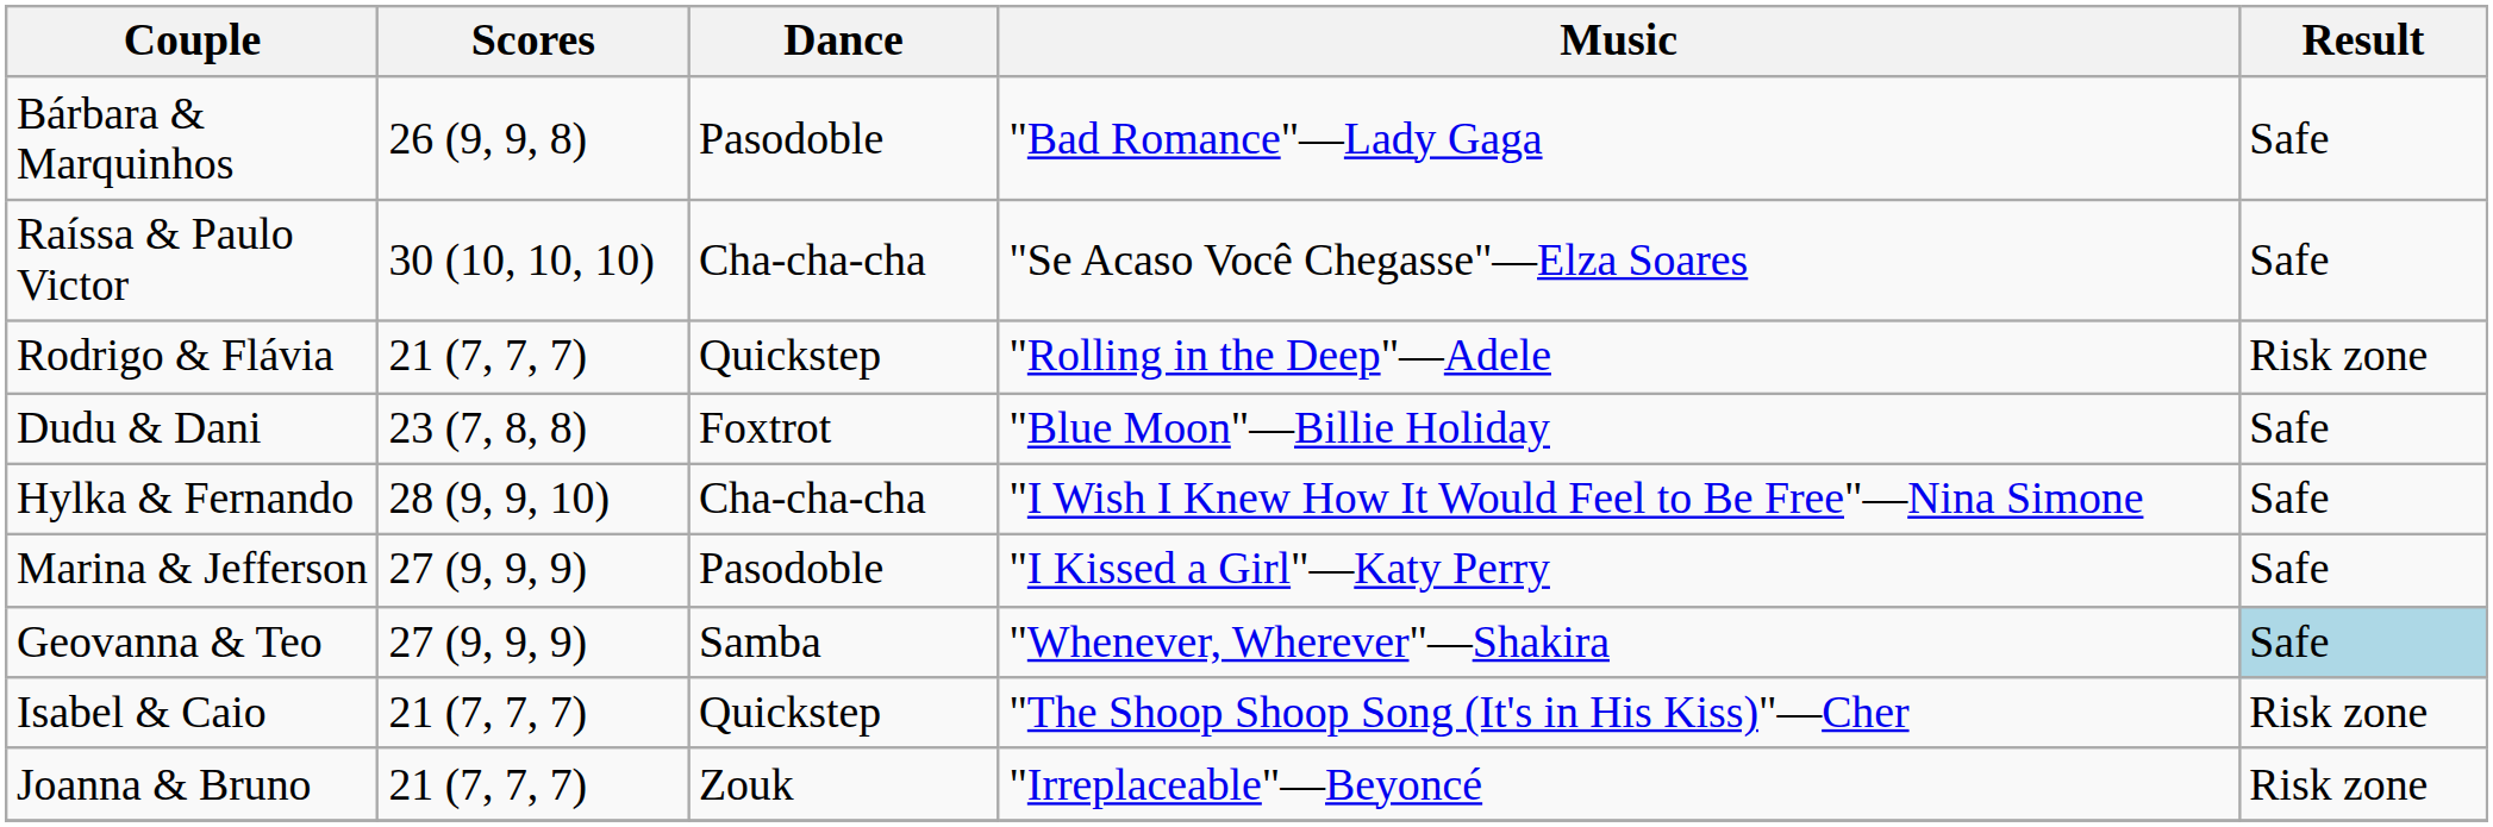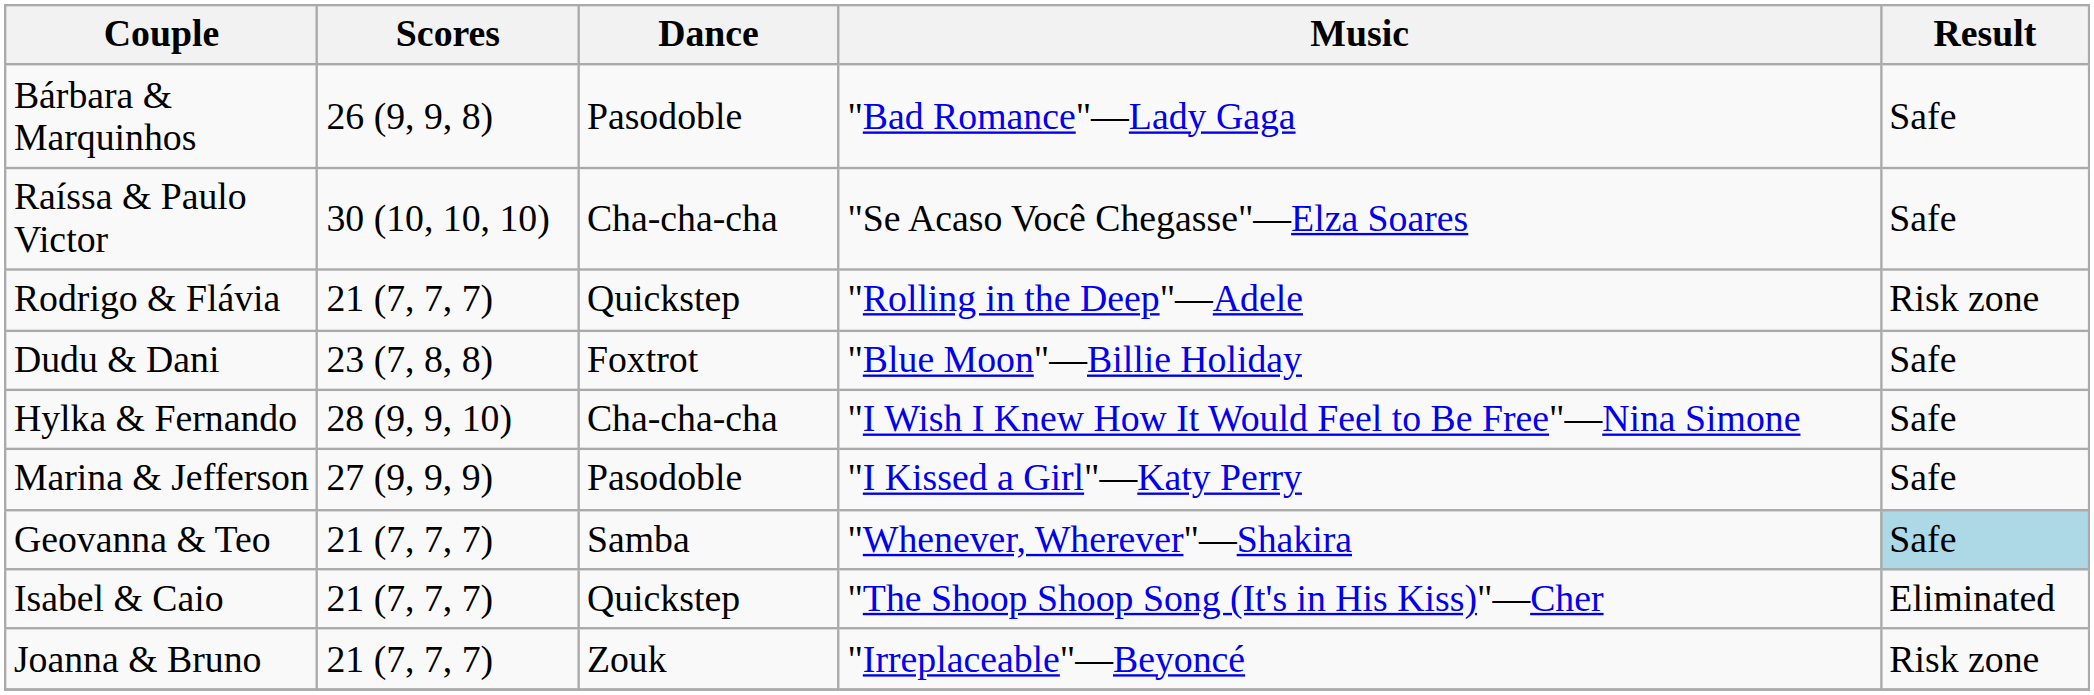 <table class="wikitable sortable" style="width:100%;">
 <tr>
 <th style="width:15.0%;">Couple</th>
 <th style="width:12.5%;">Scores</th>
 <th style="width:12.5%;">Dance</th>
 <th style="width:50.0%;">Music</th>
 <th style="width:10.0%;">Result</th>
 </tr>
 <tr>
 <td>Bárbara & Marquinhos</td>
 <td>26 (9, 9, 8)</td>
 <td>Pasodoble</td>
 <td>"<a href='#'>Bad Romance</a>"—<a href='#'>Lady Gaga</a></td>
 <td>Safe</td>
 </tr>
 <tr>
 <td>Raíssa & Paulo Victor</td>
 <td>30 (10, 10, 10)</td>
 <td>Cha-cha-cha</td>
 <td>"Se Acaso Você Chegasse"—<a href='#'>Elza Soares</a></td>
 <td>Safe</td>
 </tr>
 <tr>
 <td>Rodrigo & Flávia</td>
 <td>21 (7, 7, 7)</td>
 <td>Quickstep</td>
 <td>"<a href='#'>Rolling in the Deep</a>"—<a href='#'>Adele</a></td>
 <td>Risk zone</td>
 </tr>
 <tr>
 <td>Dudu & Dani</td>
 <td>23 (7, 8, 8)</td>
 <td>Foxtrot</td>
 <td>"<a href='#'>Blue Moon</a>"—<a href='#'>Billie Holiday</a></td>
 <td>Safe</td>
 </tr>
 <tr>
 <td>Hylka & Fernando</td>
 <td>28 (9, 9, 10)</td>
 <td>Cha-cha-cha</td>
 <td>"<a href='#'>I Wish I Knew How It Would Feel to Be Free</a>"—<a href='#'>Nina Simone</a></td>
 <td>Safe</td>
 </tr>
 <tr>
 <td>Marina & Jefferson</td>
 <td>27 (9, 9, 9)</td>
 <td>Pasodoble</td>
 <td>"<a href='#'>I Kissed a Girl</a>"—<a href='#'>Katy Perry</a></td>
 <td>Safe</td>
 </tr>
 <tr>
 <td>Geovanna & Teo</td>
-<td>27 (9, 9, 9)</td>
+<td>21 (7, 7, 7)</td>
 <td>Samba</td>
 <td>"<a href='#'>Whenever, Wherever</a>"—<a href='#'>Shakira</a></td>
 <td style="background: lightblue;">Safe</td>
 </tr>
 <tr>
 <td>Isabel & Caio</td>
 <td>21 (7, 7, 7)</td>
 <td>Quickstep</td>
 <td>"<a href='#'>The Shoop Shoop Song (It's in His Kiss)</a>"—<a href='#'>Cher</a></td>
-<td>Risk zone</td>
+<td>Eliminated</td>
 </tr>
 <tr>
 <td>Joanna & Bruno</td>
 <td>21 (7, 7, 7)</td>
 <td>Zouk</td>
 <td>"<a href='#'>Irreplaceable</a>"—<a href='#'>Beyoncé</a></td>
 <td>Risk zone</td>
 </tr>
 <tr>
 </tr>
 </table>
